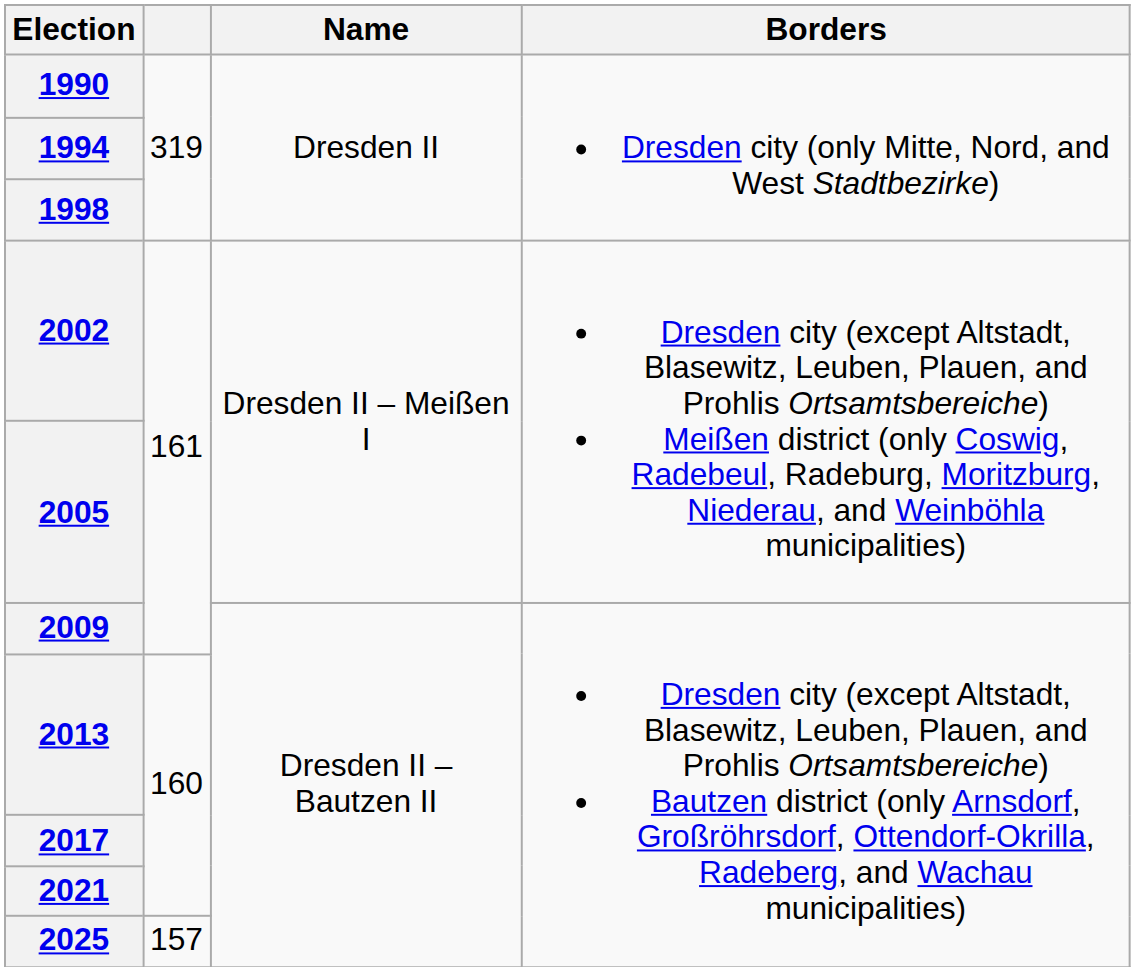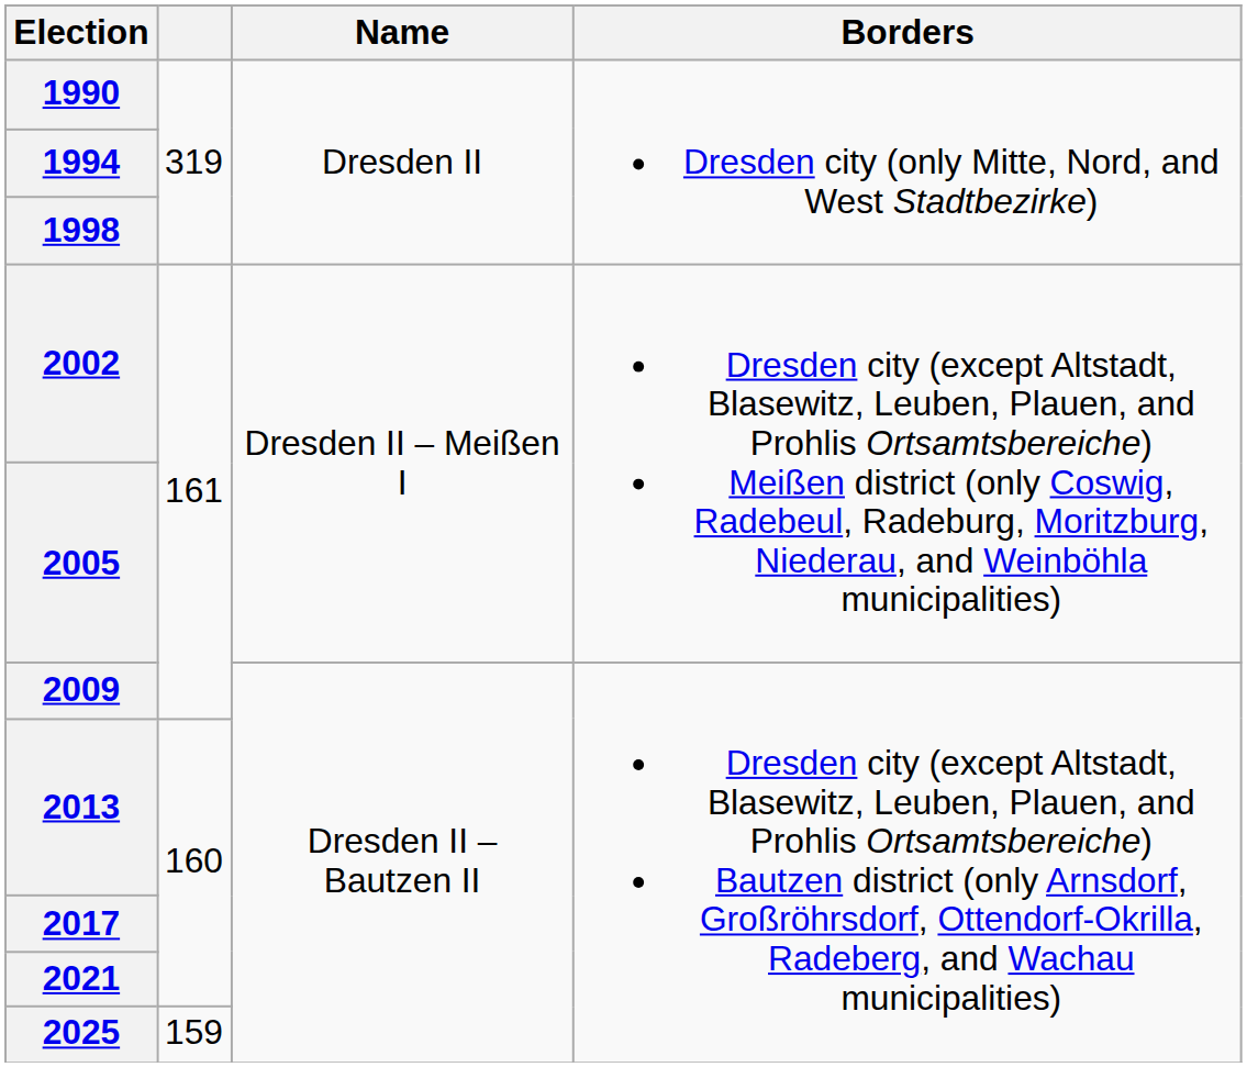 <table class=wikitable style="text-align:center">
 <tr>
 <th>Election</th>
 <th></th>
 <th width=150px>Name</th>
 <th width=300px>Borders</th>
 </tr>
 <tr>
 <th><a href='#'>1990</a></th>
 <td rowspan=3>319</td>
 <td rowspan=3>Dresden II</td>
 <td rowspan=3><br><ul><li><a href='#'>Dresden</a> city (only Mitte, Nord, and West <em>Stadtbezirke</em>)</li></ul></td>
 </tr>
 <tr>
 <th><a href='#'>1994</a></th>
 </tr>
 <tr>
 <th><a href='#'>1998</a></th>
 </tr>
 <tr>
 <th><a href='#'>2002</a></th>
 <td rowspan=3>161</td>
 <td rowspan=2>Dresden II – Meißen I</td>
 <td rowspan=2><br><ul><li><a href='#'>Dresden</a> city (except Altstadt, Blasewitz, Leuben, Plauen, and Prohlis <em>Ortsamtsbereiche</em>)</li><li><a href='#'>Meißen</a> district (only <a href='#'>Coswig</a>, <a href='#'>Radebeul</a>, Radeburg, <a href='#'>Moritzburg</a>, <a href='#'>Niederau</a>, and <a href='#'>Weinböhla</a> municipalities)</li></ul></td>
 </tr>
 <tr>
 <th><a href='#'>2005</a></th>
 </tr>
 <tr>
 <th><a href='#'>2009</a></th>
 <td rowspan=5>Dresden II – Bautzen II</td>
 <td rowspan=5><br><ul><li><a href='#'>Dresden</a> city (except Altstadt, Blasewitz, Leuben, Plauen, and Prohlis <em>Ortsamtsbereiche</em>)</li><li><a href='#'>Bautzen</a> district (only <a href='#'>Arnsdorf</a>, <a href='#'>Großröhrsdorf</a>, <a href='#'>Ottendorf-Okrilla</a>, <a href='#'>Radeberg</a>, and <a href='#'>Wachau</a> municipalities)</li></ul></td>
 </tr>
 <tr>
 <th><a href='#'>2013</a></th>
 <td rowspan=3>160</td>
 </tr>
 <tr>
 <th><a href='#'>2017</a></th>
 </tr>
 <tr>
 <th><a href='#'>2021</a></th>
 </tr>
 <tr>
 <th><a href='#'>2025</a></th>
-<td>157</td>
+<td>159</td>
 </tr>
 </table>
